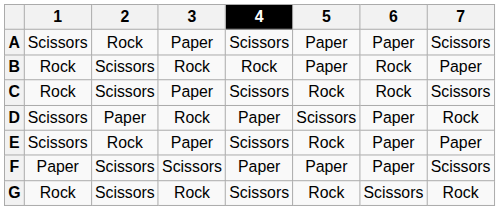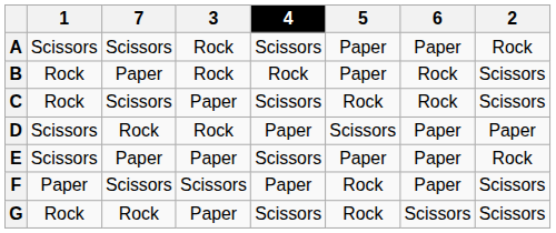 <table class="wikitable" style="text-align:center">
 <tr>
 <th scope="col"></th>
 <th scope="col">1</th>
-<th scope="col">2</th>
+<th scope="col">7</th>
 <th scope="col">3</th>
 <th scope="col" style="background-color:black; color:white">4</th>
 <th scope="col">5</th>
 <th scope="col">6</th>
-<th scope="col">7</th>
+<th scope="col">2</th>
 </tr>
 <tr>
 <th scope="row">A</th>
 <td>Scissors</td>
+<td>Scissors</td>
 <td>Rock</td>
-<td>Paper</td>
 <td>Scissors</td>
 <td>Paper</td>
 <td>Paper</td>
-<td>Scissors</td>
+<td>Rock</td>
 </tr>
 <tr>
 <th scope="row">B</th>
 <td>Rock</td>
-<td>Scissors</td>
+<td>Paper</td>
 <td>Rock</td>
 <td>Rock</td>
 <td>Paper</td>
 <td>Rock</td>
-<td>Paper</td>
+<td>Scissors</td>
 </tr>
 <tr>
 <th scope="row">C</th>
 <td>Rock</td>
 <td>Scissors</td>
 <td>Paper</td>
 <td>Scissors</td>
 <td>Rock</td>
 <td>Rock</td>
 <td>Scissors</td>
 </tr>
 <tr>
 <th scope="row">D</th>
 <td>Scissors</td>
-<td>Paper</td>
+<td>Rock</td>
 <td>Rock</td>
 <td>Paper</td>
 <td>Scissors</td>
 <td>Paper</td>
-<td>Rock</td>
+<td>Paper</td>
 </tr>
 <tr>
 <th scope="row">E</th>
 <td>Scissors</td>
-<td>Rock</td>
+<td>Paper</td>
 <td>Paper</td>
 <td>Scissors</td>
-<td>Rock</td>
 <td>Paper</td>
 <td>Paper</td>
+<td>Rock</td>
 </tr>
 <tr>
 <th scope="row">F</th>
 <td>Paper</td>
 <td>Scissors</td>
 <td>Scissors</td>
 <td>Paper</td>
-<td>Paper</td>
+<td>Rock</td>
 <td>Paper</td>
 <td>Scissors</td>
 </tr>
 <tr>
 <th scope="row">G</th>
 <td>Rock</td>
+<td>Rock</td>
+<td>Paper</td>
 <td>Scissors</td>
 <td>Rock</td>
 <td>Scissors</td>
-<td>Rock</td>
 <td>Scissors</td>
-<td>Rock</td>
 </tr>
 </table>
